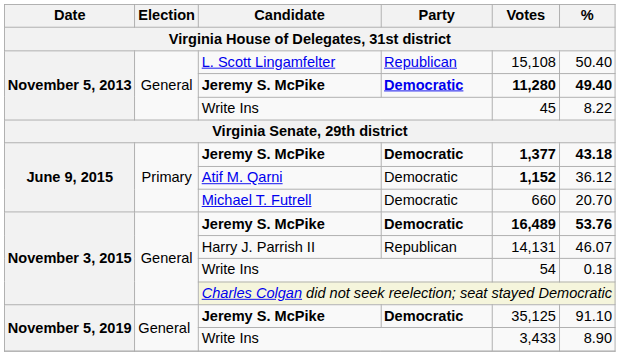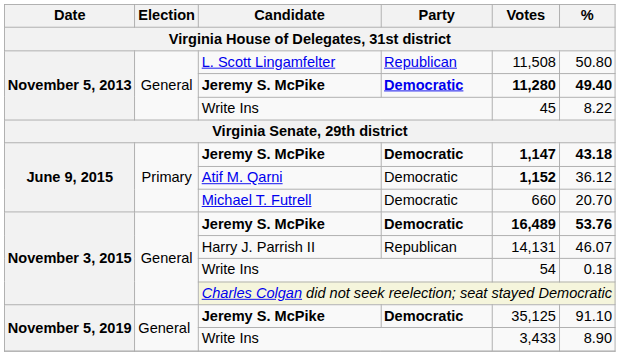 <table class="wikitable">
 <tr>
 <th>Date</th>
 <th>Election</th>
 <th>Candidate</th>
 <th>Party</th>
 <th>Votes</th>
 <th>%</th>
 </tr>
 <tr>
 <th colspan="6">Virginia House of Delegates, 31st district</th>
 </tr>
 <tr>
 <th rowspan="3">November 5, 2013</th>
 <td rowspan="3" align="center">General</td>
 <td><a href='#'>L. Scott Lingamfelter</a></td>
 <td><a href='#'>Republican</a></td>
-<td align="right">15,108</td>
-<td align="right">50.40</td>
+<td align="right">11,508</td>
+<td align="right">50.80</td>
 </tr>
 <tr>
 <td><strong>Jeremy S. McPike</strong></td>
 <td><strong><a href='#'>Democratic</a></strong></td>
 <td align="right"><strong>11,280</strong></td>
 <td align="right"><strong>49.40</strong></td>
 </tr>
 <tr>
 <td colspan="2">Write Ins</td>
 <td align="right">45</td>
 <td align="right">8.22</td>
 </tr>
 <tr>
 <th colspan="6">Virginia Senate, 29th district</th>
 </tr>
 <tr>
 <th rowspan="3">June 9, 2015</th>
 <td rowspan="3" align="center">Primary</td>
 <td><strong>Jeremy S. McPike</strong></td>
 <td><strong>Democratic</strong></td>
-<td align="right"><strong>1,377</strong></td>
+<td align="right"><strong>1,147</strong></td>
 <td align="right"><strong>43.18</strong></td>
 </tr>
 <tr>
 <td><a href='#'>Atif M. Qarni</a></td>
 <td>Democratic</td>
 <td align="right"><strong>1,152</strong></td>
 <td align="right">36.12</td>
 </tr>
 <tr>
 <td><a href='#'>Michael T. Futrell</a></td>
 <td>Democratic</td>
 <td align="right">660</td>
 <td align="right">20.70</td>
 </tr>
 <tr>
 <th rowspan="4">November 3, 2015</th>
 <td rowspan="4" align="center">General</td>
 <td><strong>Jeremy S. McPike</strong></td>
 <td><strong>Democratic</strong></td>
 <td align="right"><strong>16,489</strong></td>
 <td align="right"><strong>53.76</strong></td>
 </tr>
 <tr>
 <td>Harry J. Parrish II</td>
 <td>Republican</td>
 <td align="right">14,131</td>
 <td align="right">46.07</td>
 </tr>
 <tr>
 <td colspan="2">Write Ins</td>
 <td align="right">54</td>
 <td align="right">0.18</td>
 </tr>
 <tr>
 <td colspan="4" style="background:Beige"><em><a href='#'>Charles Colgan</a> did not seek reelection; seat stayed Democratic</em></td>
 </tr>
 <tr>
 <th rowspan="2">November 5, 2019</th>
 <td rowspan="2">General</td>
 <td><strong>Jeremy S. McPike</strong></td>
 <td><strong>Democratic</strong></td>
 <td align="right">35,125</td>
 <td align="right">91.10</td>
 </tr>
 <tr>
 <td colspan="2">Write Ins</td>
 <td align="right">3,433</td>
 <td align="right">8.90</td>
 </tr>
 <tr>
 </tr>
 </table>
